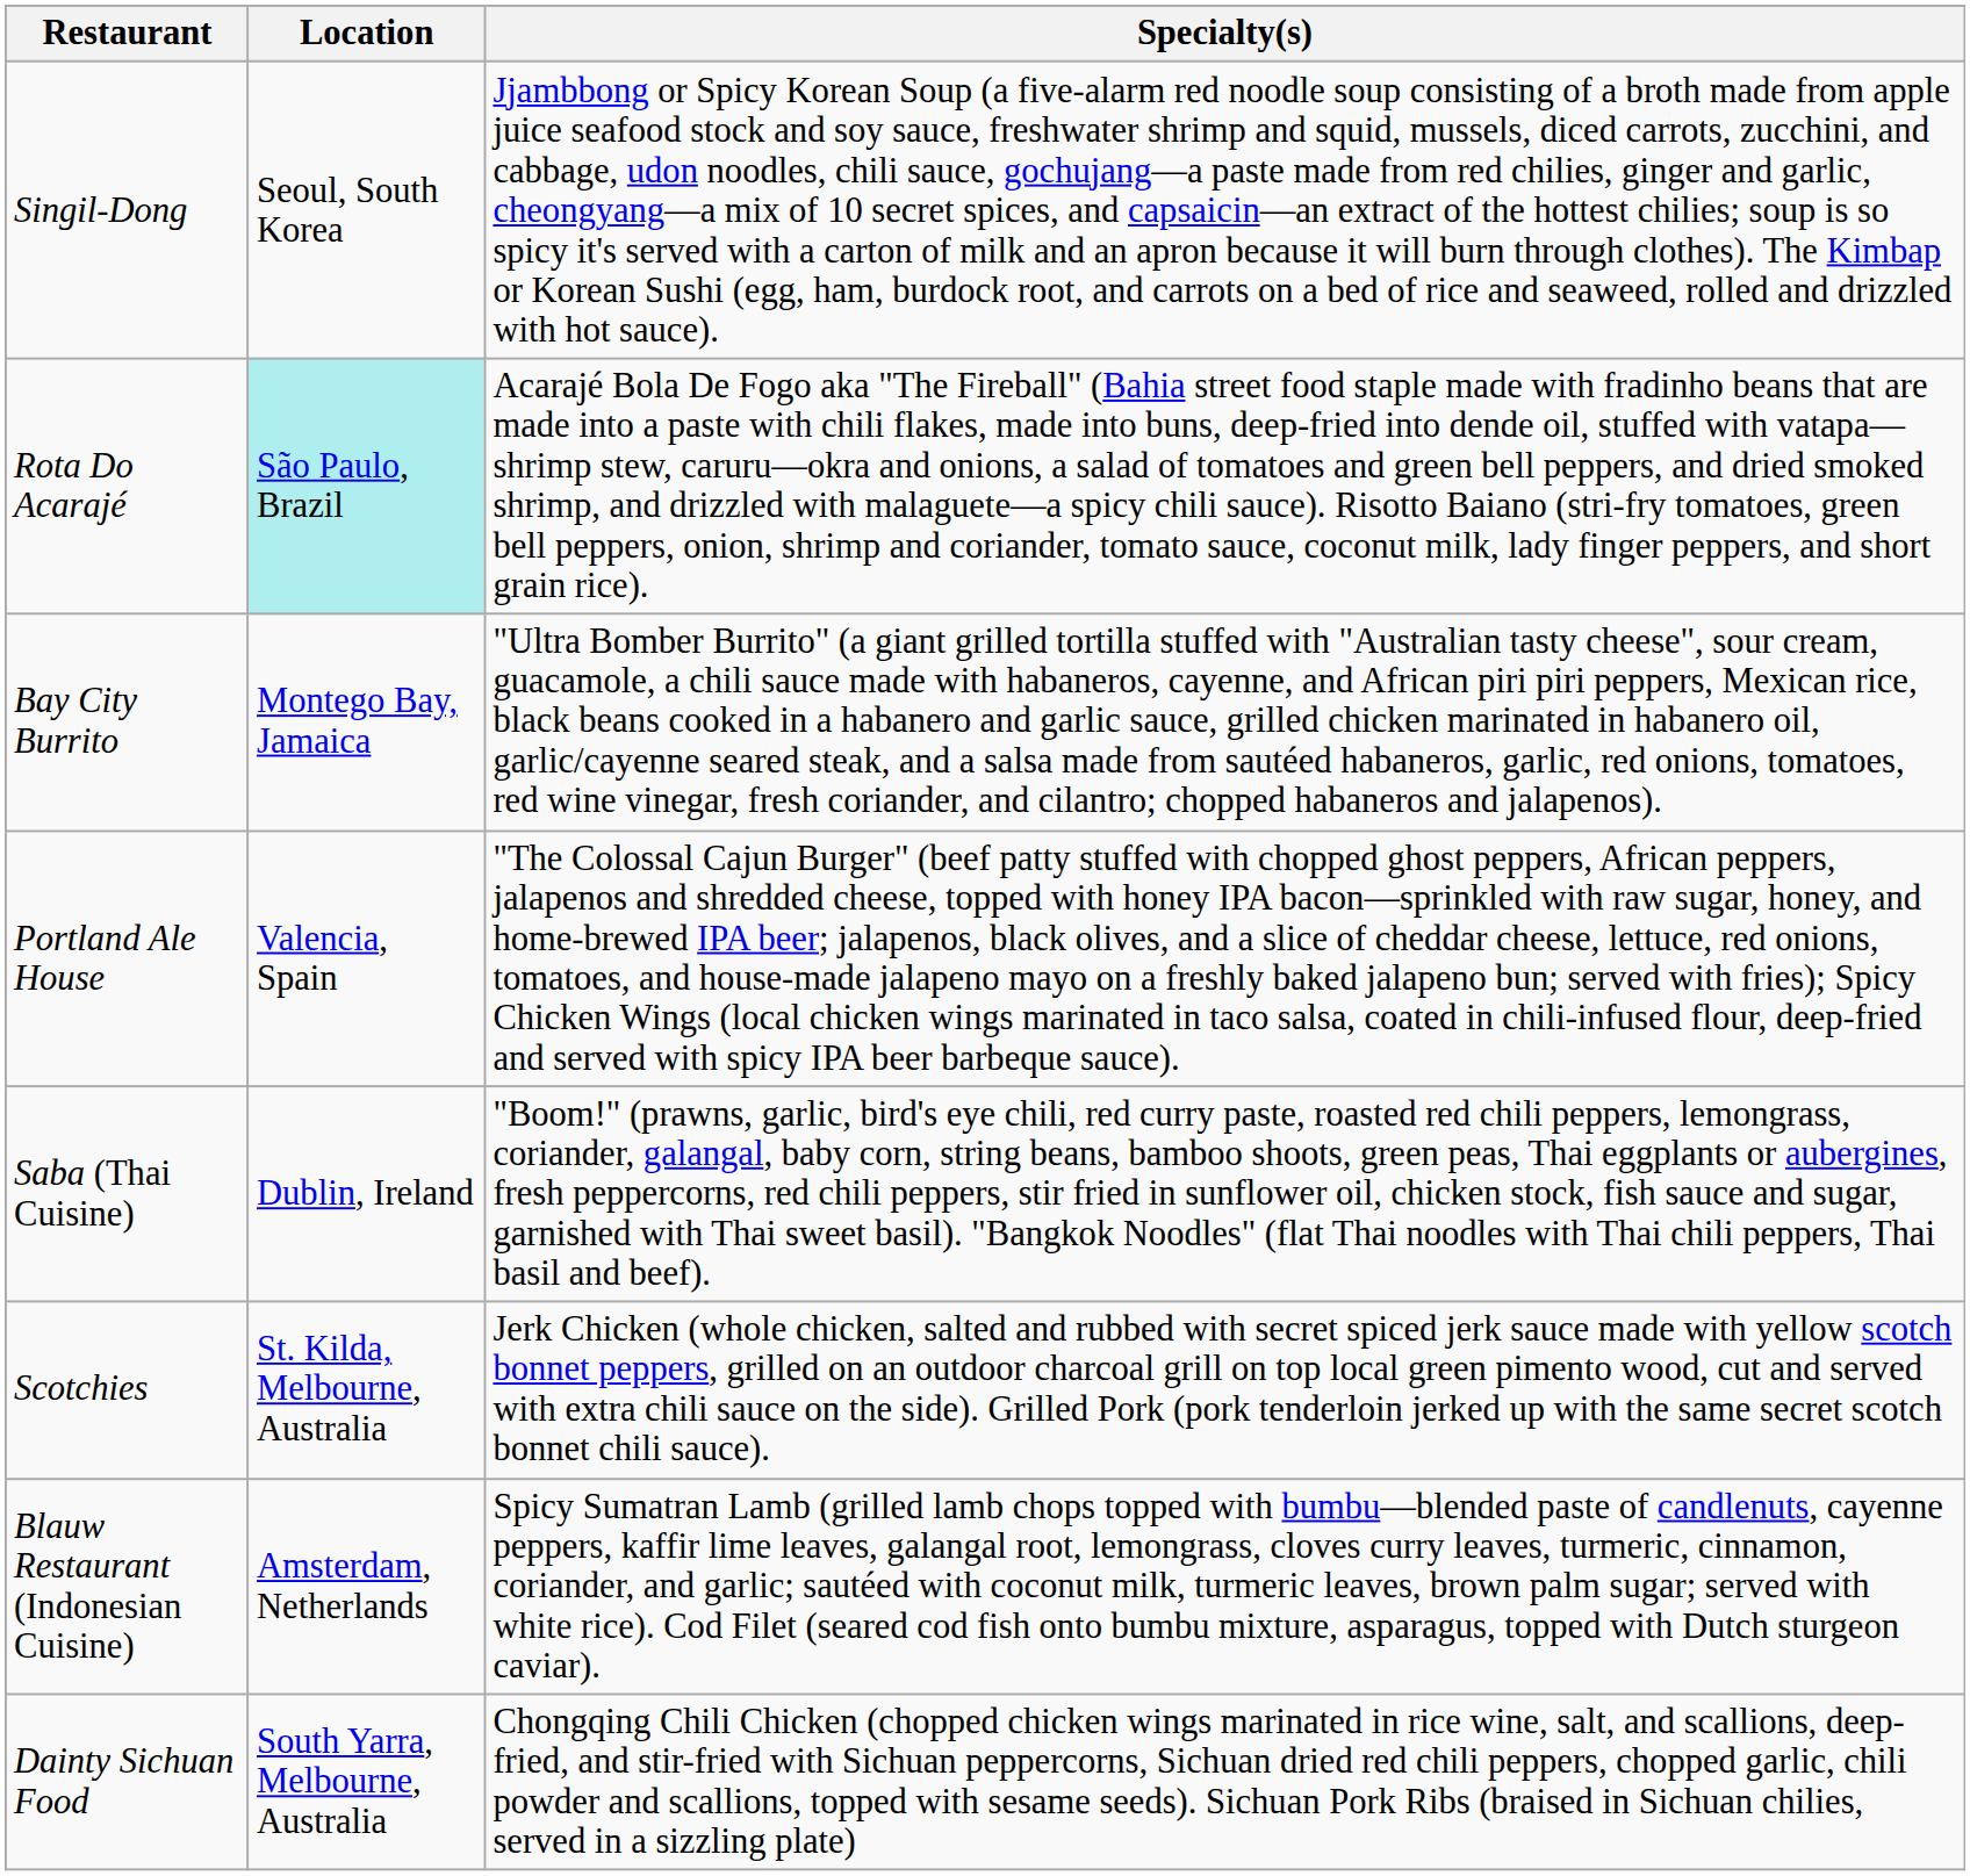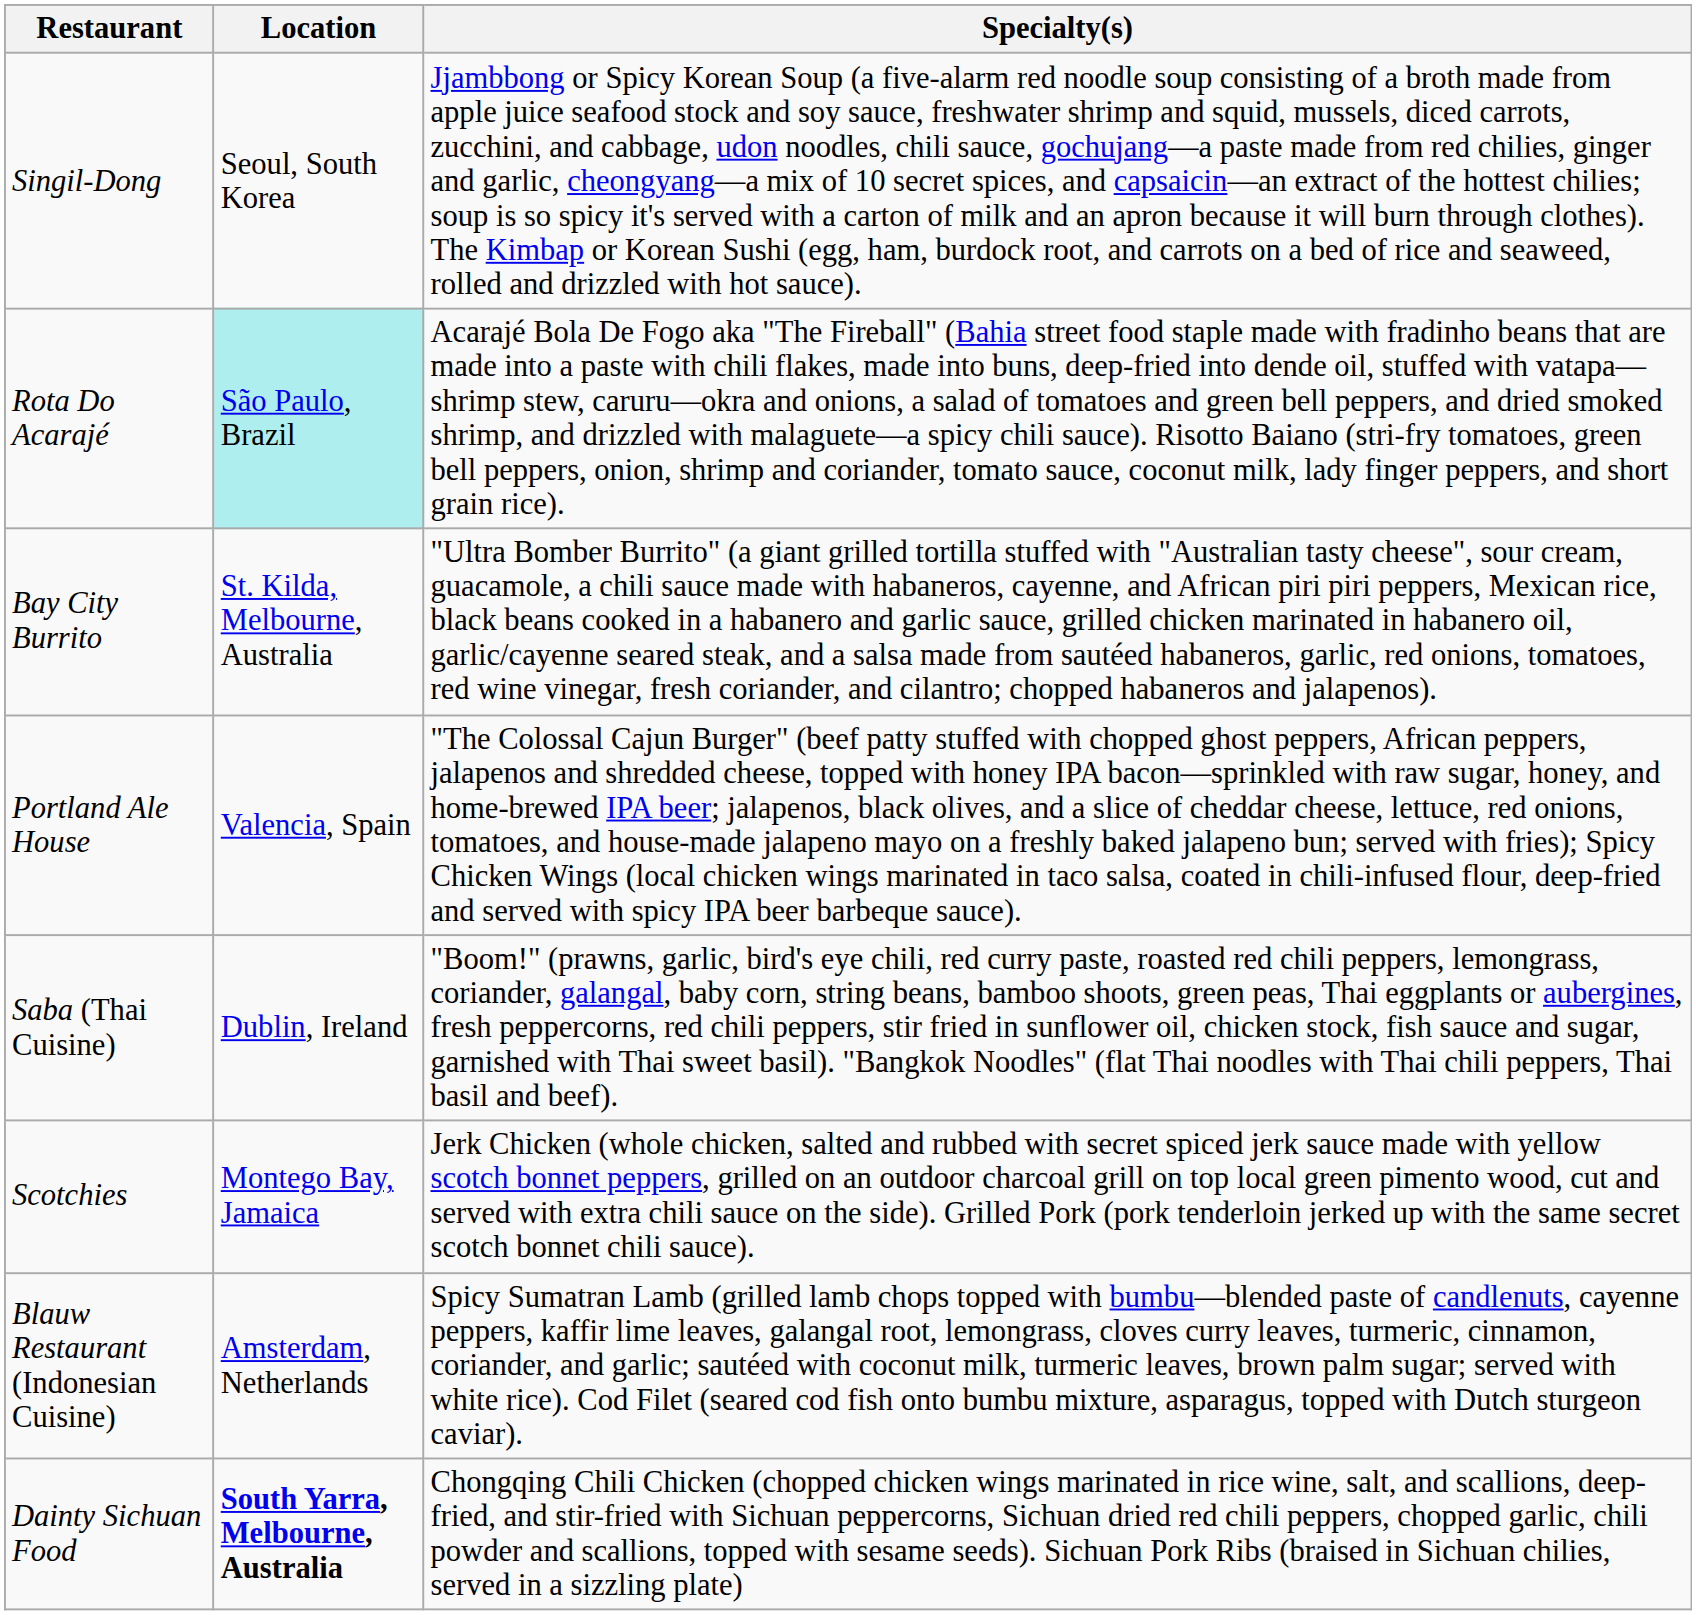 <table class="wikitable" style="width:100%;">
 <tr>
 <th>Restaurant</th>
 <th>Location</th>
 <th>Specialty(s)</th>
 </tr>
 <tr>
 <td><em>Singil-Dong</em></td>
 <td>Seoul, South Korea</td>
 <td><a href='#'>Jjambbong</a> or Spicy Korean Soup (a five-alarm red noodle soup consisting of a broth made from apple juice seafood stock and soy sauce, freshwater shrimp and squid, mussels, diced carrots, zucchini, and cabbage,  <a href='#'>udon</a> noodles, chili sauce, <a href='#'>gochujang</a>—a paste made from red chilies, ginger and garlic, <a href='#'>cheongyang</a>—a mix of 10 secret spices, and <a href='#'>capsaicin</a>—an extract of the hottest chilies; soup is so spicy it's served with a carton of milk and an apron because it will burn through clothes). The <a href='#'>Kimbap</a> or Korean Sushi (egg, ham, burdock root, and carrots on a bed of rice and seaweed, rolled and drizzled with hot sauce).</td>
 </tr>
 <tr>
 <td><em>Rota Do Acarajé</em></td>
 <td style="background: paleturquoise;"><a href='#'>São Paulo</a>, Brazil</td>
 <td>Acarajé Bola De Fogo aka "The Fireball" (<a href='#'>Bahia</a> street food staple made with fradinho beans that are made into a paste with chili flakes, made into buns, deep-fried into dende oil, stuffed with vatapa—shrimp stew, caruru—okra and onions, a salad of tomatoes and green bell peppers, and dried smoked shrimp, and drizzled with malaguete—a spicy chili sauce). Risotto Baiano (stri-fry tomatoes, green bell peppers, onion, shrimp and coriander, tomato sauce, coconut milk, lady finger peppers, and short grain rice).</td>
 </tr>
 <tr>
 <td><em>Bay City Burrito</em></td>
-<td><a href='#'>Montego Bay, Jamaica</a></td>
+<td><a href='#'>St. Kilda, Melbourne</a>, Australia</td>
 <td>"Ultra Bomber Burrito" (a giant grilled tortilla stuffed with "Australian tasty cheese", sour cream, guacamole, a chili sauce made with habaneros, cayenne, and African piri piri peppers, Mexican rice, black beans cooked in a habanero and garlic sauce, grilled chicken marinated in habanero oil, garlic/cayenne seared steak, and a salsa made from sautéed habaneros, garlic, red onions, tomatoes, red wine vinegar, fresh coriander, and cilantro; chopped habaneros and jalapenos).</td>
 </tr>
 <tr>
 <td><em>Portland Ale House</em></td>
 <td><a href='#'>Valencia</a>, Spain</td>
 <td>"The Colossal Cajun Burger" (beef patty stuffed with chopped ghost peppers, African peppers, jalapenos and shredded cheese, topped with honey IPA bacon—sprinkled with raw sugar, honey, and home-brewed <a href='#'>IPA beer</a>; jalapenos, black olives, and a slice of cheddar cheese, lettuce, red onions, tomatoes, and house-made jalapeno mayo on a freshly baked jalapeno bun; served with fries); Spicy Chicken Wings (local chicken wings marinated in taco salsa, coated in chili-infused flour, deep-fried and served with spicy IPA beer barbeque sauce).</td>
 </tr>
 <tr>
 <td><em>Saba</em> (Thai Cuisine)</td>
 <td><a href='#'>Dublin</a>, Ireland</td>
 <td>"Boom!" (prawns, garlic, bird's eye chili, red curry paste, roasted red chili peppers, lemongrass, coriander, <a href='#'>galangal</a>, baby corn, string beans, bamboo shoots, green peas, Thai eggplants or <a href='#'>aubergines</a>, fresh peppercorns, red chili peppers, stir fried in sunflower oil, chicken stock, fish sauce and sugar, garnished with Thai sweet basil). "Bangkok Noodles" (flat Thai noodles with Thai chili peppers, Thai basil and beef).</td>
 </tr>
 <tr>
 <td><em>Scotchies</em></td>
-<td><a href='#'>St. Kilda, Melbourne</a>, Australia</td>
+<td><a href='#'>Montego Bay, Jamaica</a></td>
 <td>Jerk Chicken (whole chicken, salted and rubbed with secret spiced jerk sauce made with yellow <a href='#'>scotch bonnet peppers</a>, grilled on an outdoor charcoal grill on top local green pimento wood, cut and served with extra chili sauce on the side). Grilled Pork (pork tenderloin jerked up with the same secret scotch bonnet chili sauce).</td>
 </tr>
 <tr>
 <td><em>Blauw Restaurant</em> (Indonesian Cuisine)</td>
 <td><a href='#'>Amsterdam</a>, Netherlands</td>
 <td>Spicy Sumatran Lamb (grilled lamb chops topped with <a href='#'>bumbu</a>—blended paste of <a href='#'>candlenuts</a>, cayenne peppers, kaffir lime leaves, galangal root, lemongrass, cloves curry leaves, turmeric, cinnamon, coriander, and garlic; sautéed with coconut milk, turmeric leaves, brown palm sugar; served with white rice). Cod Filet (seared cod fish onto bumbu mixture, asparagus, topped with Dutch sturgeon caviar).</td>
 </tr>
 <tr>
 <td><em>Dainty Sichuan Food</em></td>
-<td><a href='#'>South Yarra</a>,  <a href='#'>Melbourne</a>, Australia</td>
+<td><strong><a href='#'>South Yarra</a>,  <a href='#'>Melbourne</a>, Australia</strong></td>
 <td>Chongqing Chili Chicken (chopped chicken wings marinated in rice wine, salt, and scallions, deep-fried, and stir-fried with Sichuan peppercorns, Sichuan dried red chili peppers, chopped garlic, chili powder and scallions, topped with sesame seeds). Sichuan Pork Ribs (braised in Sichuan chilies, served in a sizzling plate)</td>
 </tr>
 </table>
